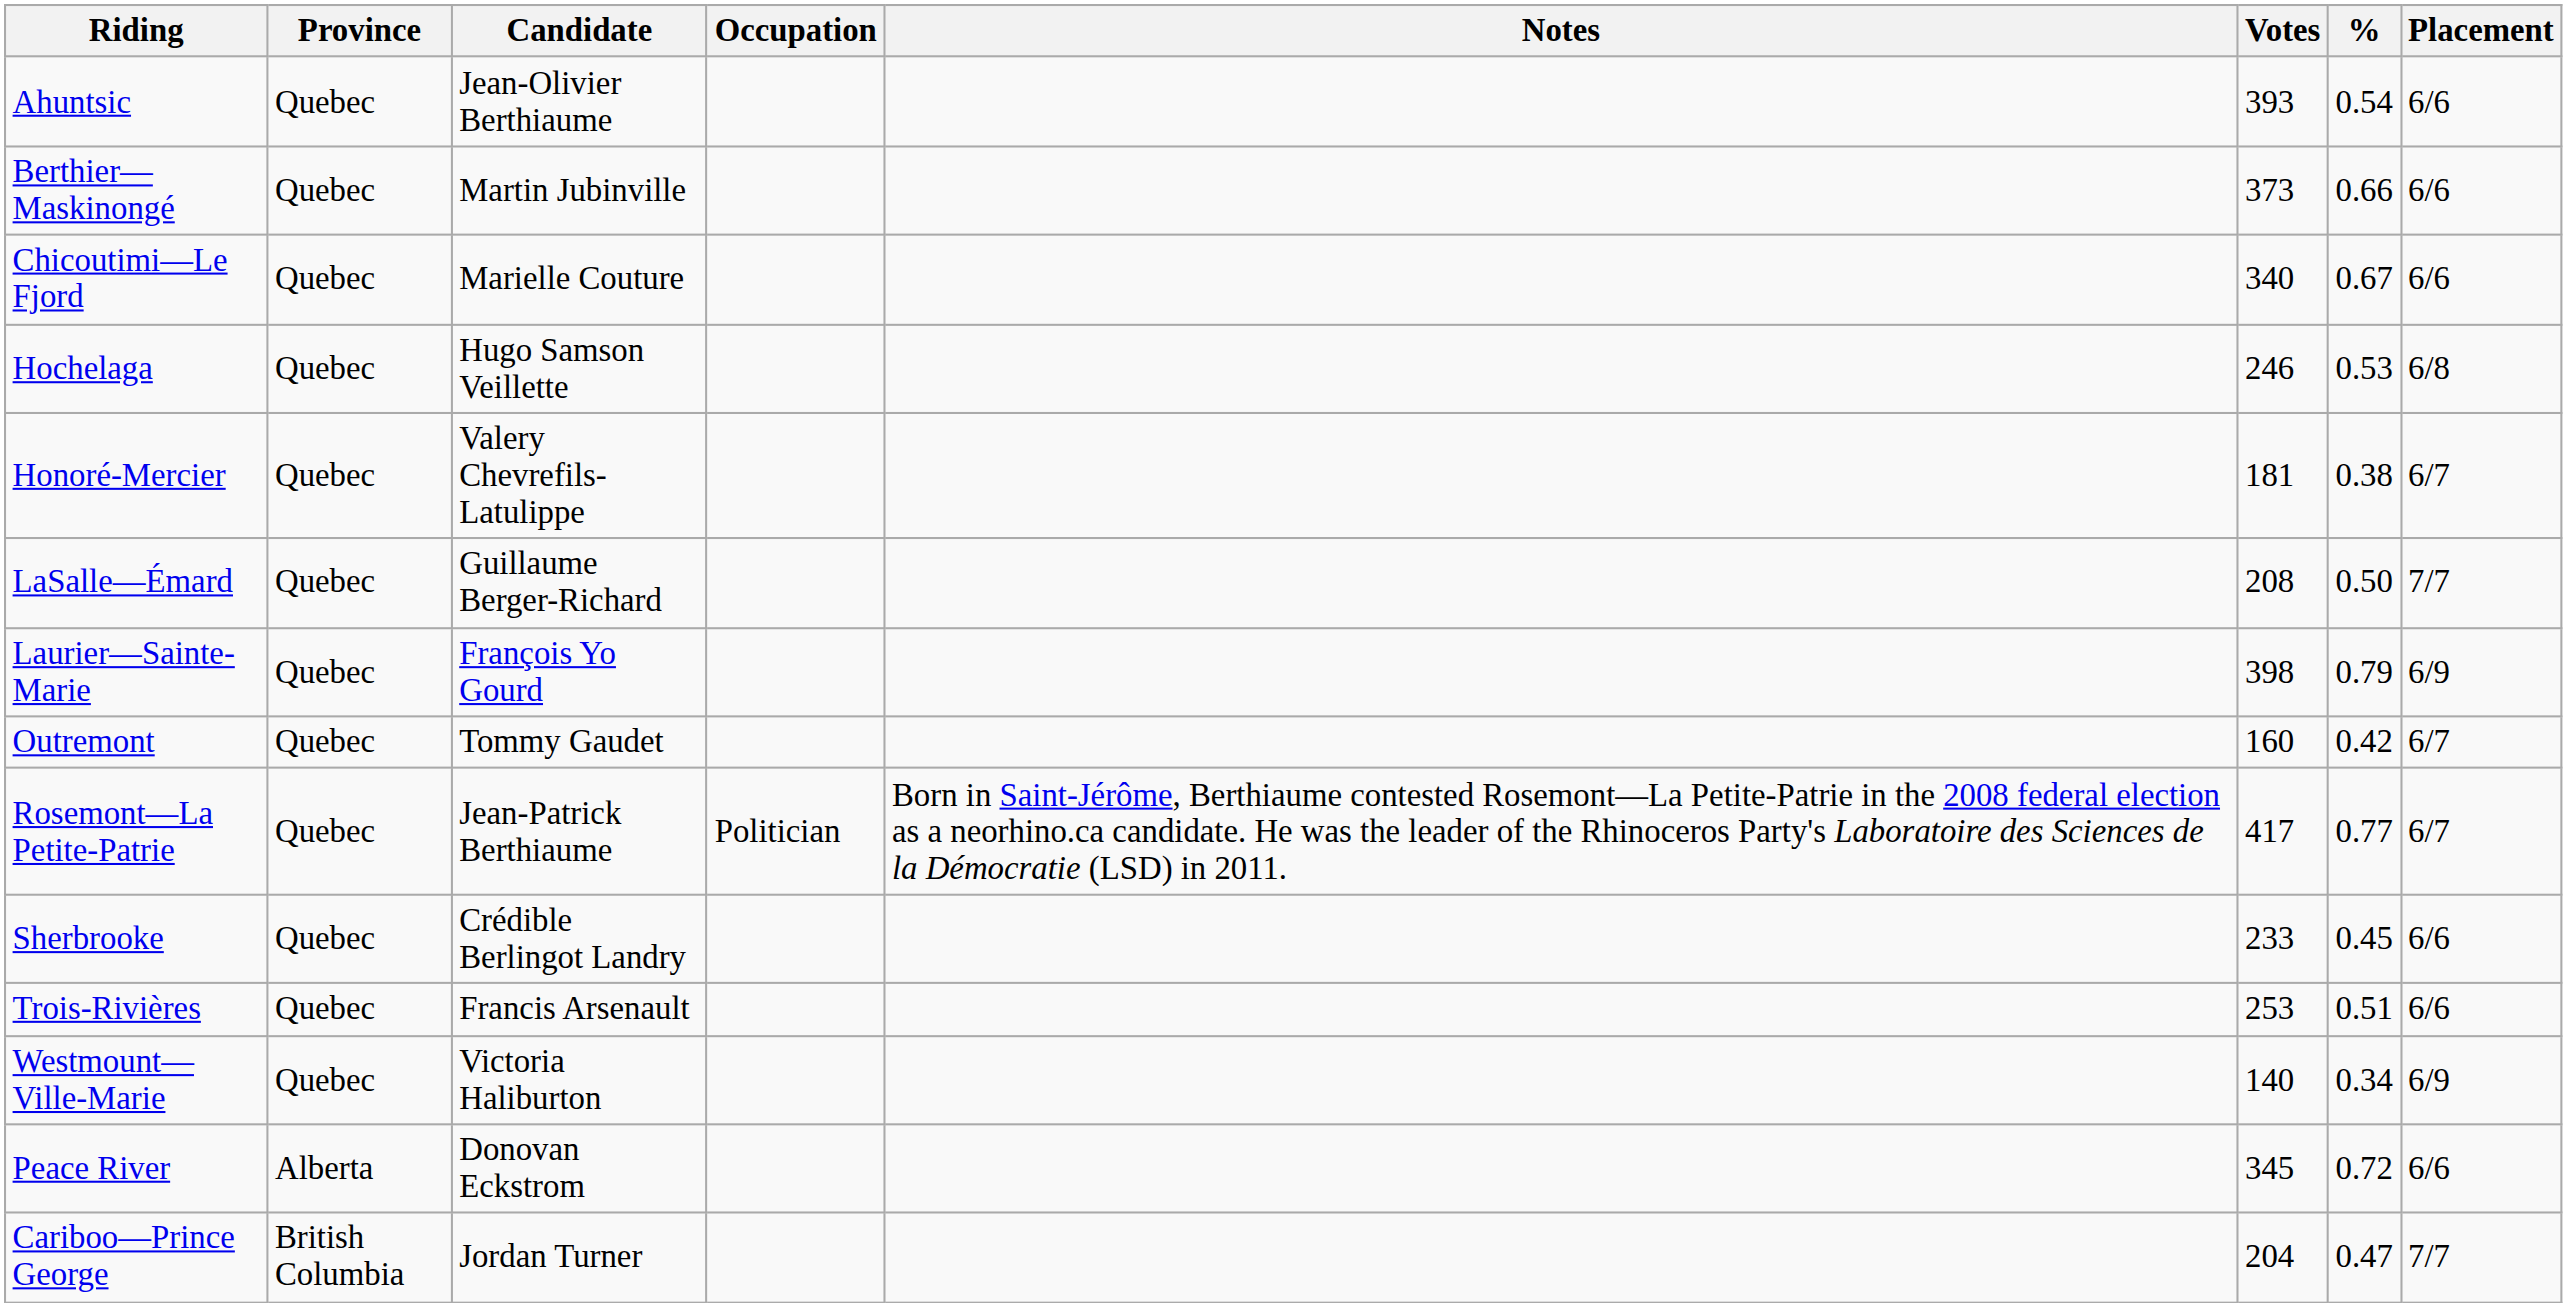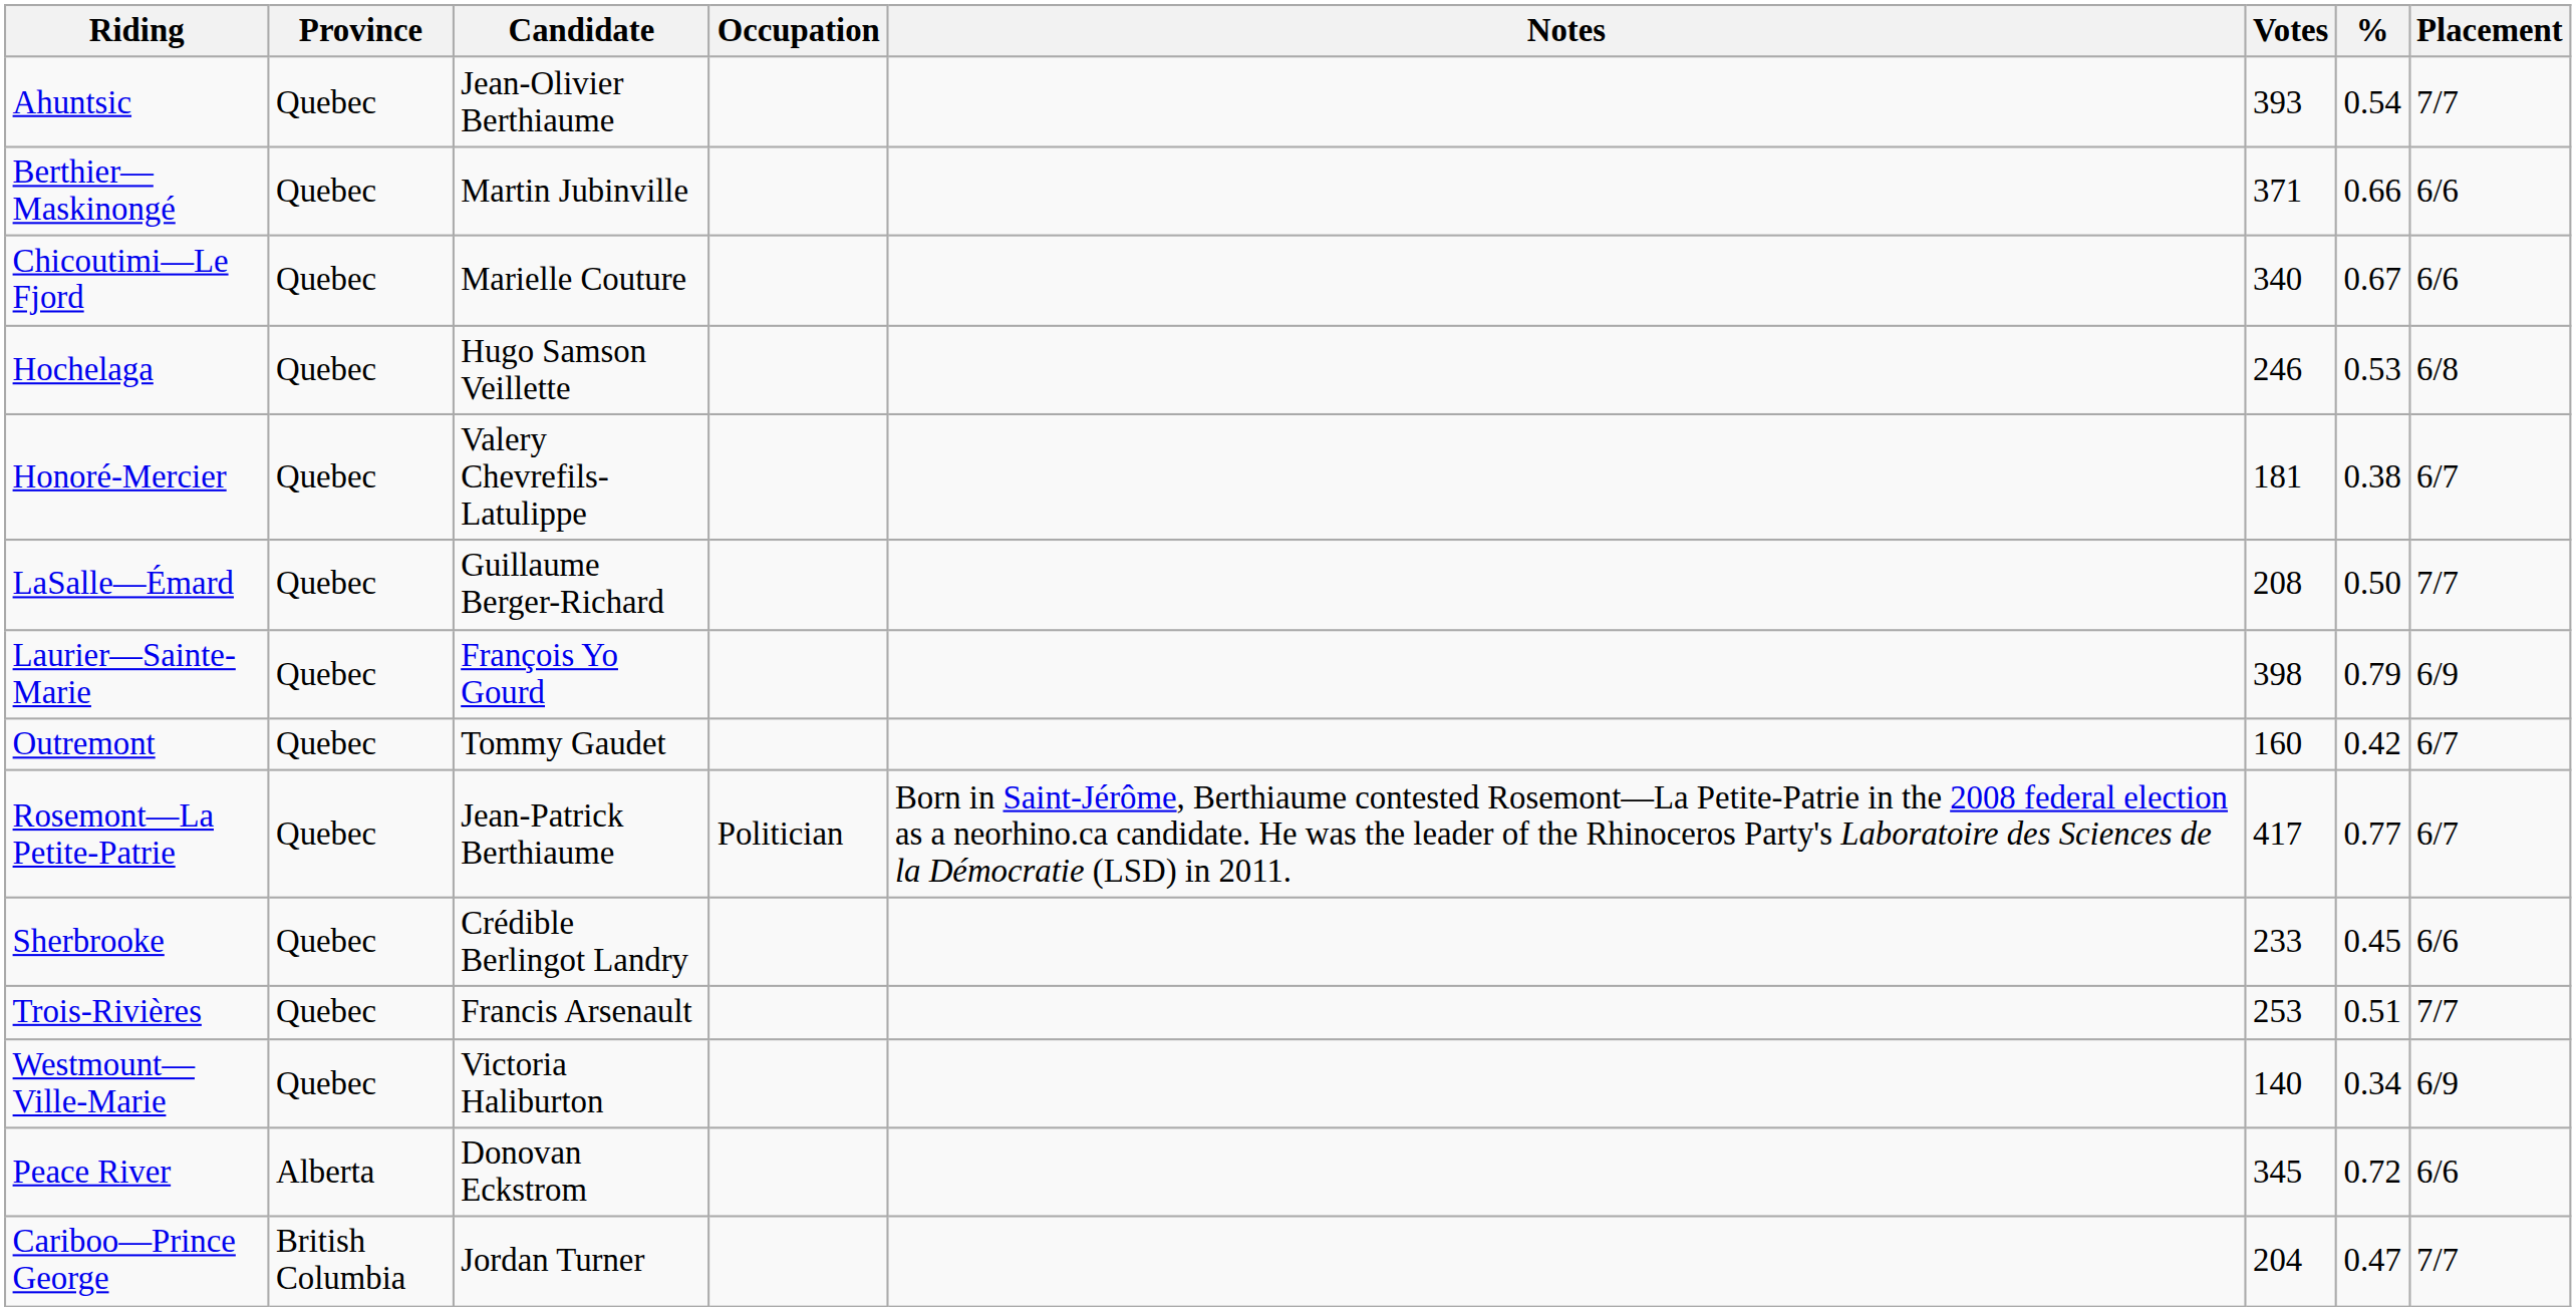 <table class="wikitable sortable">
 <tr>
 <th>Riding</th>
 <th>Province</th>
 <th>Candidate</th>
 <th>Occupation</th>
 <th>Notes</th>
 <th>Votes</th>
 <th>%</th>
 <th>Placement</th>
 </tr>
 <tr>
 <td><a href='#'>Ahuntsic</a></td>
 <td>Quebec</td>
 <td>Jean-Olivier Berthiaume</td>
 <td></td>
 <td></td>
 <td>393</td>
 <td>0.54</td>
-<td>6/6</td>
+<td>7/7</td>
 </tr>
 <tr>
 <td><a href='#'>Berthier—Maskinongé</a></td>
 <td>Quebec</td>
 <td>Martin Jubinville</td>
 <td></td>
 <td></td>
-<td>373</td>
+<td>371</td>
 <td>0.66</td>
 <td>6/6</td>
 </tr>
 <tr>
 <td><a href='#'>Chicoutimi—Le Fjord</a></td>
 <td>Quebec</td>
 <td>Marielle Couture</td>
 <td></td>
 <td></td>
 <td>340</td>
 <td>0.67</td>
 <td>6/6</td>
 </tr>
 <tr>
 <td><a href='#'>Hochelaga</a></td>
 <td>Quebec</td>
 <td>Hugo Samson Veillette</td>
 <td></td>
 <td></td>
 <td>246</td>
 <td>0.53</td>
 <td>6/8</td>
 </tr>
 <tr>
 <td><a href='#'>Honoré-Mercier</a></td>
 <td>Quebec</td>
 <td>Valery Chevrefils-Latulippe</td>
 <td></td>
 <td></td>
 <td>181</td>
 <td>0.38</td>
 <td>6/7</td>
 </tr>
 <tr>
 <td><a href='#'>LaSalle—Émard</a></td>
 <td>Quebec</td>
 <td>Guillaume Berger-Richard</td>
 <td></td>
 <td></td>
 <td>208</td>
 <td>0.50</td>
 <td>7/7</td>
 </tr>
 <tr>
 <td><a href='#'>Laurier—Sainte-Marie</a></td>
 <td>Quebec</td>
 <td><a href='#'>François Yo Gourd</a></td>
 <td></td>
 <td></td>
 <td>398</td>
 <td>0.79</td>
 <td>6/9</td>
 </tr>
 <tr>
 <td><a href='#'>Outremont</a></td>
 <td>Quebec</td>
 <td>Tommy Gaudet</td>
 <td></td>
 <td></td>
 <td>160</td>
 <td>0.42</td>
 <td>6/7</td>
 </tr>
 <tr>
 <td><a href='#'>Rosemont—La Petite-Patrie</a></td>
 <td>Quebec</td>
 <td>Jean-Patrick Berthiaume</td>
 <td>Politician</td>
 <td>Born in <a href='#'>Saint-Jérôme</a>, Berthiaume contested Rosemont—La Petite-Patrie in the <a href='#'>2008 federal election</a> as a neorhino.ca candidate. He was the leader of the Rhinoceros Party's <em>Laboratoire des Sciences de la Démocratie</em> (LSD) in 2011.</td>
 <td>417</td>
 <td>0.77</td>
 <td>6/7</td>
 </tr>
 <tr>
 <td><a href='#'>Sherbrooke</a></td>
 <td>Quebec</td>
 <td>Crédible Berlingot Landry</td>
 <td></td>
 <td></td>
 <td>233</td>
 <td>0.45</td>
 <td>6/6</td>
 </tr>
 <tr>
 <td><a href='#'>Trois-Rivières</a></td>
 <td>Quebec</td>
 <td>Francis Arsenault</td>
 <td></td>
 <td></td>
 <td>253</td>
 <td>0.51</td>
-<td>6/6</td>
+<td>7/7</td>
 </tr>
 <tr>
 <td><a href='#'>Westmount—Ville-Marie</a></td>
 <td>Quebec</td>
 <td>Victoria Haliburton</td>
 <td></td>
 <td></td>
 <td>140</td>
 <td>0.34</td>
 <td>6/9</td>
 </tr>
 <tr>
 <td><a href='#'>Peace River</a></td>
 <td>Alberta</td>
 <td>Donovan Eckstrom</td>
 <td></td>
 <td></td>
 <td>345</td>
 <td>0.72</td>
 <td>6/6</td>
 </tr>
 <tr>
 <td><a href='#'>Cariboo—Prince George</a></td>
 <td>British Columbia</td>
 <td>Jordan Turner</td>
 <td></td>
 <td></td>
 <td>204</td>
 <td>0.47</td>
 <td>7/7</td>
 </tr>
 </table>
